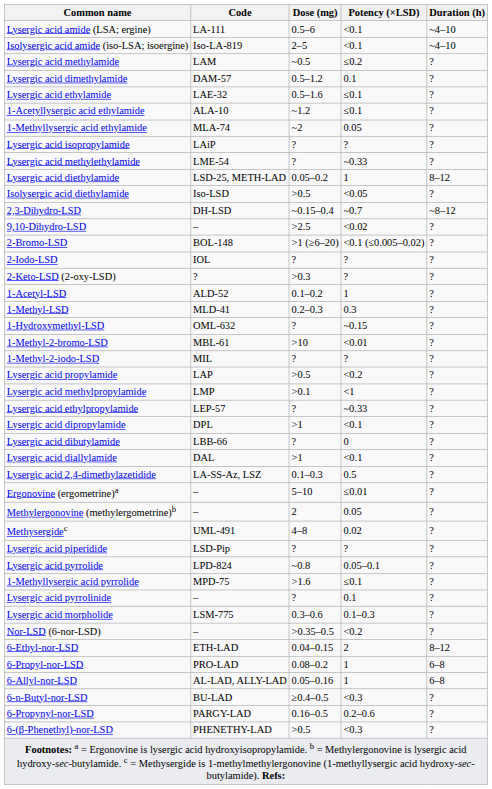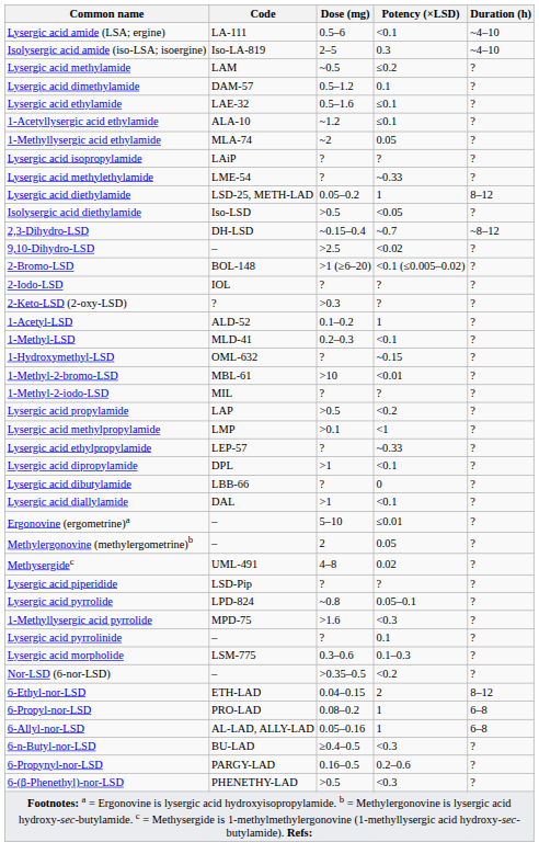 <table class="wikitable sticky-header sortable">
 <tr>
 <th>Common name</th>
 <th>Code</th>
 <th>Dose (mg)</th>
 <th>Potency (×LSD)</th>
 <th>Duration (h)</th>
 </tr>
 <tr>
 <td><a href='#'>Lysergic acid amide</a> (LSA; ergine)</td>
 <td>LA-111</td>
 <td>0.5–6</td>
 <td><0.1</td>
 <td>~4–10</td>
 </tr>
 <tr>
 <td><a href='#'>Isolysergic acid amide</a> (iso-LSA; isoergine)</td>
 <td>Iso-LA-819</td>
 <td>2–5</td>
-<td><0.1</td>
+<td>0.3</td>
 <td>~4–10</td>
 </tr>
 <tr>
 <td><a href='#'>Lysergic acid methylamide</a></td>
 <td>LAM</td>
 <td>~0.5</td>
 <td>≤0.2</td>
 <td>?</td>
 </tr>
 <tr>
 <td><a href='#'>Lysergic acid dimethylamide</a></td>
 <td>DAM-57</td>
 <td>0.5–1.2</td>
 <td>0.1</td>
 <td>?</td>
 </tr>
 <tr>
 <td><a href='#'>Lysergic acid ethylamide</a></td>
 <td>LAE-32</td>
 <td>0.5–1.6</td>
 <td>≤0.1</td>
 <td>?</td>
 </tr>
 <tr>
 <td><a href='#'>1-Acetyllysergic acid ethylamide</a></td>
 <td>ALA-10</td>
 <td>~1.2</td>
 <td>≤0.1</td>
 <td>?</td>
 </tr>
 <tr>
 <td><a href='#'>1-Methyllysergic acid ethylamide</a></td>
 <td>MLA-74</td>
 <td>~2</td>
 <td>0.05</td>
 <td>?</td>
 </tr>
 <tr>
 <td><a href='#'>Lysergic acid isopropylamide</a></td>
 <td>LAiP</td>
 <td>?</td>
 <td>?</td>
 <td>?</td>
 </tr>
 <tr>
 <td><a href='#'>Lysergic acid methylethylamide</a></td>
 <td>LME-54</td>
 <td>?</td>
 <td>~0.33</td>
 <td>?</td>
 </tr>
 <tr>
 <td><a href='#'>Lysergic acid diethylamide</a></td>
 <td>LSD-25, METH-LAD</td>
 <td>0.05–0.2</td>
 <td>1</td>
 <td>8–12</td>
 </tr>
 <tr>
 <td><a href='#'>Isolysergic acid diethylamide</a></td>
 <td>Iso-LSD</td>
 <td>>0.5</td>
 <td><0.05</td>
 <td>?</td>
 </tr>
 <tr>
 <td><a href='#'>2,3-Dihydro-LSD</a></td>
 <td>DH-LSD</td>
 <td>~0.15–0.4</td>
 <td>~0.7</td>
 <td>~8–12</td>
 </tr>
 <tr>
 <td><a href='#'>9,10-Dihydro-LSD</a></td>
 <td>–</td>
 <td>>2.5</td>
 <td><0.02</td>
 <td>?</td>
 </tr>
 <tr>
 <td><a href='#'>2-Bromo-LSD</a></td>
 <td>BOL-148</td>
 <td>>1 (≥6–20)</td>
 <td><0.1 (≤0.005–0.02)</td>
 <td>?</td>
 </tr>
 <tr>
 <td><a href='#'>2-Iodo-LSD</a></td>
 <td>IOL</td>
 <td>?</td>
 <td>?</td>
 <td>?</td>
 </tr>
 <tr>
 <td><a href='#'>2-Keto-LSD</a> (2-oxy-LSD)</td>
 <td>?</td>
 <td>>0.3</td>
 <td>?</td>
 <td>?</td>
 </tr>
 <tr>
 <td><a href='#'>1-Acetyl-LSD</a></td>
 <td>ALD-52</td>
 <td>0.1–0.2</td>
 <td>1</td>
 <td>?</td>
 </tr>
 <tr>
 <td><a href='#'>1-Methyl-LSD</a></td>
 <td>MLD-41</td>
 <td>0.2–0.3</td>
-<td>0.3</td>
+<td><0.1</td>
 <td>?</td>
 </tr>
 <tr>
 <td><a href='#'>1-Hydroxymethyl-LSD</a></td>
 <td>OML-632</td>
 <td>?</td>
 <td>~0.15</td>
 <td>?</td>
 </tr>
 <tr>
 <td><a href='#'>1-Methyl-2-bromo-LSD</a></td>
 <td>MBL-61</td>
 <td>>10</td>
 <td><0.01</td>
 <td>?</td>
 </tr>
 <tr>
 <td><a href='#'>1-Methyl-2-iodo-LSD</a></td>
 <td>MIL</td>
 <td>?</td>
 <td>?</td>
 <td>?</td>
 </tr>
 <tr>
 <td><a href='#'>Lysergic acid propylamide</a></td>
 <td>LAP</td>
 <td>>0.5</td>
 <td><0.2</td>
 <td>?</td>
 </tr>
 <tr>
 <td><a href='#'>Lysergic acid methylpropylamide</a></td>
 <td>LMP</td>
 <td>>0.1</td>
 <td><1</td>
 <td>?</td>
 </tr>
 <tr>
 <td><a href='#'>Lysergic acid ethylpropylamide</a></td>
 <td>LEP-57</td>
 <td>?</td>
 <td>~0.33</td>
 <td>?</td>
 </tr>
 <tr>
 <td><a href='#'>Lysergic acid dipropylamide</a></td>
 <td>DPL</td>
 <td>>1</td>
 <td><0.1</td>
 <td>?</td>
 </tr>
 <tr>
 <td><a href='#'>Lysergic acid dibutylamide</a></td>
 <td>LBB-66</td>
 <td>?</td>
 <td>0</td>
 <td>?</td>
 </tr>
 <tr>
 <td><a href='#'>Lysergic acid diallylamide</a></td>
 <td>DAL</td>
 <td>>1</td>
 <td><0.1</td>
 <td>?</td>
 </tr>
 <tr>
-<td><a href='#'>Lysergic acid 2,4-dimethylazetidide</a></td>
-<td>LA-SS-Az, LSZ</td>
-<td>0.1–0.3</td>
-<td>0.5</td>
-<td>?</td>
-</tr>
-<tr>
 <td><a href='#'>Ergonovine</a> (ergometrine)<sup>a</sup></td>
 <td>–</td>
 <td>5–10</td>
 <td>≤0.01</td>
 <td>?</td>
 </tr>
 <tr>
 <td><a href='#'>Methylergonovine</a> (methylergometrine)<sup>b</sup></td>
 <td>–</td>
 <td>2</td>
 <td>0.05</td>
 <td>?</td>
 </tr>
 <tr>
 <td><a href='#'>Methysergide</a><sup>c</sup></td>
 <td>UML-491</td>
 <td>4–8</td>
 <td>0.02</td>
 <td>?</td>
 </tr>
 <tr>
 <td><a href='#'>Lysergic acid piperidide</a></td>
 <td>LSD-Pip</td>
 <td>?</td>
 <td>?</td>
 <td>?</td>
 </tr>
 <tr>
 <td><a href='#'>Lysergic acid pyrrolide</a></td>
 <td>LPD-824</td>
 <td>~0.8</td>
 <td>0.05–0.1</td>
 <td>?</td>
 </tr>
 <tr>
 <td><a href='#'>1-Methyllysergic acid pyrrolide</a></td>
 <td>MPD-75</td>
 <td>>1.6</td>
-<td>≤0.1</td>
+<td><0.3</td>
 <td>?</td>
 </tr>
 <tr>
 <td><a href='#'>Lysergic acid pyrrolinide</a></td>
 <td>–</td>
 <td>?</td>
 <td>0.1</td>
 <td>?</td>
 </tr>
 <tr>
 <td><a href='#'>Lysergic acid morpholide</a></td>
 <td>LSM-775</td>
 <td>0.3–0.6</td>
 <td>0.1–0.3</td>
 <td>?</td>
 </tr>
 <tr>
 <td><a href='#'>Nor-LSD</a> (6-nor-LSD)</td>
 <td>–</td>
 <td>>0.35–0.5</td>
 <td><0.2</td>
 <td>?</td>
 </tr>
 <tr>
 <td><a href='#'>6-Ethyl-nor-LSD</a></td>
 <td>ETH-LAD</td>
 <td>0.04–0.15</td>
 <td>2</td>
 <td>8–12</td>
 </tr>
 <tr>
 <td><a href='#'>6-Propyl-nor-LSD</a></td>
 <td>PRO-LAD</td>
 <td>0.08–0.2</td>
 <td>1</td>
 <td>6–8</td>
 </tr>
 <tr>
 <td><a href='#'>6-Allyl-nor-LSD</a></td>
 <td>AL-LAD, ALLY-LAD</td>
 <td>0.05–0.16</td>
 <td>1</td>
 <td>6–8</td>
 </tr>
 <tr>
 <td><a href='#'>6-n-Butyl-nor-LSD</a></td>
 <td>BU-LAD</td>
 <td>≥0.4–0.5</td>
 <td><0.3</td>
 <td>?</td>
 </tr>
 <tr>
 <td><a href='#'>6-Propynyl-nor-LSD</a></td>
 <td>PARGY-LAD</td>
 <td>0.16–0.5</td>
 <td>0.2–0.6</td>
 <td>?</td>
 </tr>
 <tr>
 <td><a href='#'>6-(β-Phenethyl)-nor-LSD</a></td>
 <td>PHENETHY-LAD</td>
 <td>>0.5</td>
 <td><0.3</td>
 <td>?</td>
 </tr>
 <tr class="sortbottom">
 <td colspan="5" style="width: 1px; background-color:#eaecf0; text-align: center;"><strong>Footnotes:</strong> <sup>a</sup> = Ergonovine is lysergic acid hydroxyisopropylamide. <sup>b</sup> = Methylergonovine is lysergic acid hydroxy-<em>sec</em>-butylamide. <sup>c</sup> = Methysergide is 1-methylmethylergonovine (1-methyllysergic acid hydroxy-<em>sec</em>-butylamide). <strong>Refs:</strong> </td>
 </tr>
 </table>
